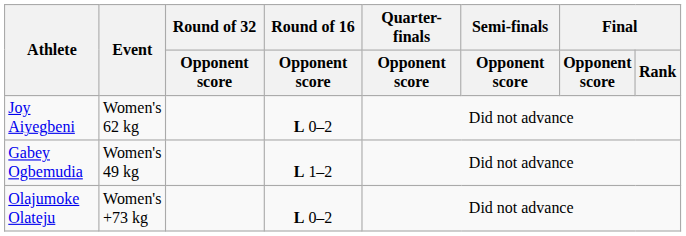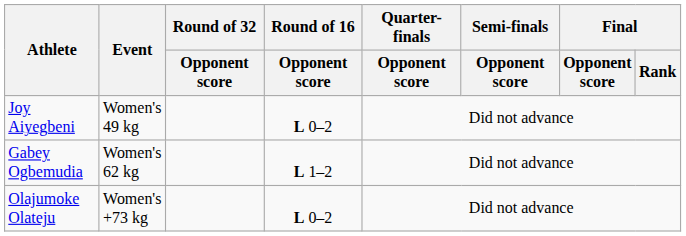 <table class="wikitable" style="font-size:90%; text-align:center">
 <tr>
 <th rowspan="2" width="100">Athlete</th>
 <th rowspan="2">Event</th>
 <th width="120">Round of 32</th>
 <th width="120">Round of 16</th>
 <th width="120">Quarter-finals</th>
 <th width="120">Semi-finals</th>
 <th colspan="2" width="100">Final</th>
 </tr>
 <tr>
 <th>Opponent<br>score</th>
 <th>Opponent<br>score</th>
 <th>Opponent<br>score</th>
 <th>Opponent<br>score</th>
 <th>Opponent<br>score</th>
 <th>Rank</th>
 </tr>
 <tr>
 <td align="left"><a href='#'>Joy Aiyegbeni</a></td>
-<td align="left">Women's 62 kg</td>
+<td align="left">Women's 49 kg</td>
 <td></td>
 <td><br><strong>L</strong> 0–2</td>
 <td colspan="5">Did not advance</td>
 </tr>
 <tr>
 <td align="left"><a href='#'>Gabey Ogbemudia</a></td>
-<td align="left">Women's 49 kg</td>
+<td align="left">Women's 62 kg</td>
 <td></td>
 <td><br><strong>L</strong> 1–2</td>
 <td colspan="5">Did not advance</td>
 </tr>
 <tr>
 <td align="left"><a href='#'>Olajumoke Olateju</a></td>
 <td align="left">Women's +73 kg</td>
 <td></td>
 <td><br><strong>L</strong> 0–2</td>
 <td colspan="5">Did not advance</td>
 </tr>
 </table>
